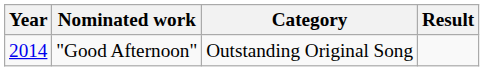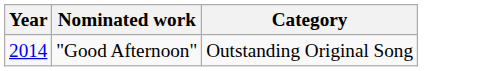 <table class="wikitable">
 <tr>
 <th>Year</th>
 <th>Nominated work</th>
 <th>Category</th>
-<th>Result</th>
 </tr>
 <tr>
 <td><a href='#'>2014</a></td>
 <td>"Good Afternoon"</td>
 <td>Outstanding Original Song</td>
-<td></td>
 </tr>
 </table>
